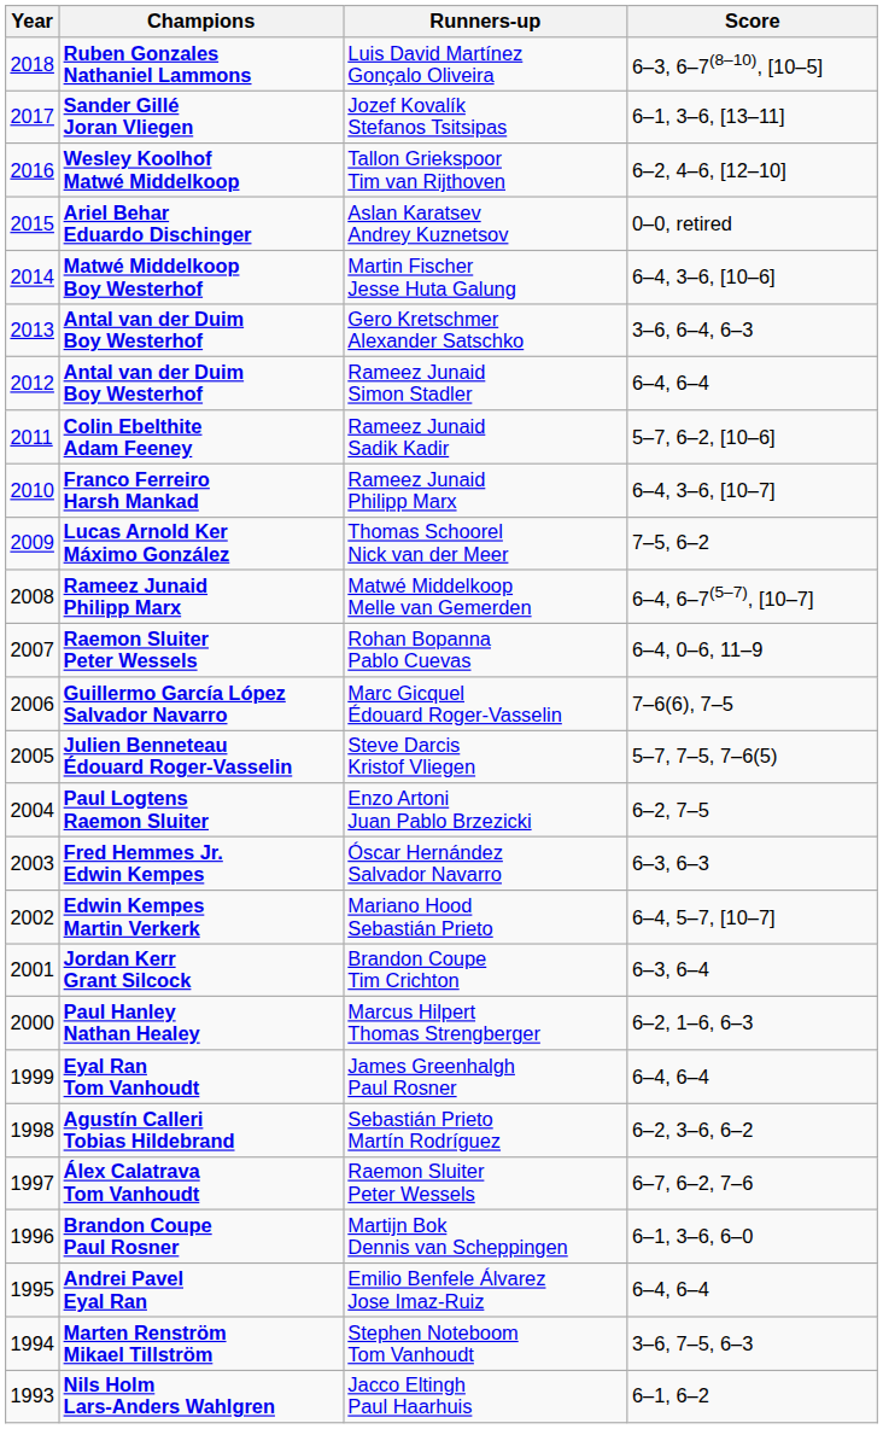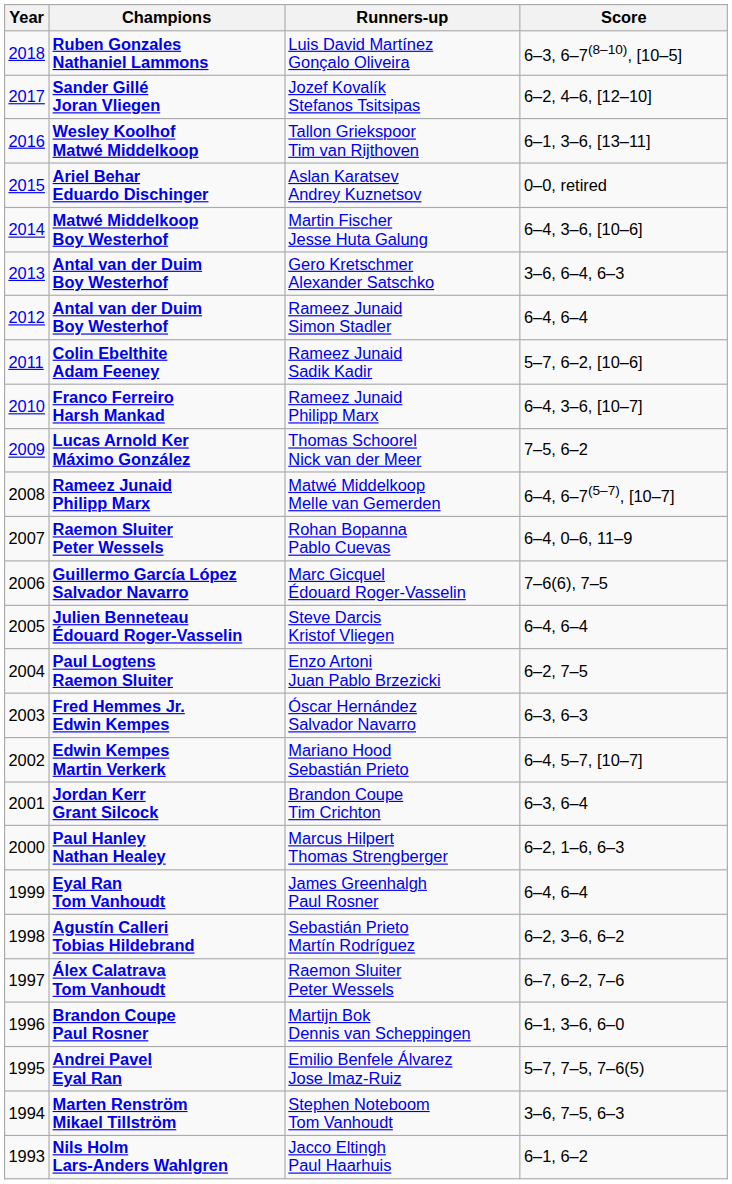 <table class="wikitable" style="font-size:90%">
 <tr>
 <th>Year</th>
 <th width="200">Champions</th>
 <th width="200">Runners-up</th>
 <th width="175">Score</th>
 </tr>
 <tr>
 <td><a href='#'>2018</a></td>
 <td> <strong><a href='#'>Ruben Gonzales</a></strong> <br>  <strong><a href='#'>Nathaniel Lammons</a></strong></td>
 <td> <a href='#'>Luis David Martínez</a> <br>  <a href='#'>Gonçalo Oliveira</a></td>
 <td>6–3, 6–7<sup>(8–10)</sup>, [10–5]</td>
 </tr>
 <tr>
 <td><a href='#'>2017</a></td>
 <td> <strong><a href='#'>Sander Gillé</a></strong> <br>  <strong><a href='#'>Joran Vliegen</a></strong></td>
 <td> <a href='#'>Jozef Kovalík</a> <br>  <a href='#'>Stefanos Tsitsipas</a></td>
-<td>6–1, 3–6, [13–11]</td>
+<td>6–2, 4–6, [12–10]</td>
 </tr>
 <tr>
 <td><a href='#'>2016</a></td>
 <td> <strong><a href='#'>Wesley Koolhof</a></strong> <br>  <strong><a href='#'>Matwé Middelkoop</a></strong></td>
 <td> <a href='#'>Tallon Griekspoor</a> <br>  <a href='#'>Tim van Rijthoven</a></td>
-<td>6–2, 4–6, [12–10]</td>
+<td>6–1, 3–6, [13–11]</td>
 </tr>
 <tr>
 <td><a href='#'>2015</a></td>
 <td> <strong><a href='#'>Ariel Behar</a></strong> <br>  <strong><a href='#'>Eduardo Dischinger</a></strong></td>
 <td> <a href='#'>Aslan Karatsev</a> <br>  <a href='#'>Andrey Kuznetsov</a></td>
 <td>0–0, retired</td>
 </tr>
 <tr>
 <td><a href='#'>2014</a></td>
 <td> <strong><a href='#'>Matwé Middelkoop</a></strong> <br>  <strong><a href='#'>Boy Westerhof</a></strong></td>
 <td> <a href='#'>Martin Fischer</a> <br>  <a href='#'>Jesse Huta Galung</a></td>
 <td>6–4, 3–6, [10–6]</td>
 </tr>
 <tr>
 <td><a href='#'>2013</a></td>
 <td> <strong><a href='#'>Antal van der Duim</a></strong> <br>  <strong><a href='#'>Boy Westerhof</a></strong></td>
 <td> <a href='#'>Gero Kretschmer</a> <br>  <a href='#'>Alexander Satschko</a></td>
 <td>3–6, 6–4, 6–3</td>
 </tr>
 <tr>
 <td><a href='#'>2012</a></td>
 <td> <strong><a href='#'>Antal van der Duim</a></strong><br> <strong><a href='#'>Boy Westerhof</a></strong></td>
 <td> <a href='#'>Rameez Junaid</a><br> <a href='#'>Simon Stadler</a></td>
 <td>6–4, 6–4</td>
 </tr>
 <tr>
 <td><a href='#'>2011</a></td>
 <td> <strong><a href='#'>Colin Ebelthite</a></strong><br> <strong><a href='#'>Adam Feeney</a></strong></td>
 <td> <a href='#'>Rameez Junaid</a><br> <a href='#'>Sadik Kadir</a></td>
 <td>5–7, 6–2, [10–6]</td>
 </tr>
 <tr>
 <td><a href='#'>2010</a></td>
 <td> <strong><a href='#'>Franco Ferreiro</a></strong><br> <strong><a href='#'>Harsh Mankad</a></strong></td>
 <td> <a href='#'>Rameez Junaid</a><br> <a href='#'>Philipp Marx</a></td>
 <td>6–4, 3–6, [10–7]</td>
 </tr>
 <tr>
 <td><a href='#'>2009</a></td>
 <td> <strong><a href='#'>Lucas Arnold Ker</a></strong><br> <strong><a href='#'>Máximo González</a></strong></td>
 <td> <a href='#'>Thomas Schoorel</a><br> <a href='#'>Nick van der Meer</a></td>
 <td>7–5, 6–2</td>
 </tr>
 <tr>
 <td>2008</td>
 <td> <strong><a href='#'>Rameez Junaid</a></strong> <br>  <strong><a href='#'>Philipp Marx</a></strong></td>
 <td> <a href='#'>Matwé Middelkoop</a> <br>  <a href='#'>Melle van Gemerden</a></td>
 <td>6–4, 6–7<sup>(5–7)</sup>, [10–7]</td>
 </tr>
 <tr>
 <td>2007</td>
 <td> <strong><a href='#'>Raemon Sluiter</a></strong> <br>  <strong><a href='#'>Peter Wessels</a></strong></td>
 <td> <a href='#'>Rohan Bopanna</a> <br>  <a href='#'>Pablo Cuevas</a></td>
 <td>6–4, 0–6, 11–9</td>
 </tr>
 <tr>
 <td>2006</td>
 <td> <strong><a href='#'>Guillermo García López</a></strong> <br>  <strong><a href='#'>Salvador Navarro</a></strong></td>
 <td> <a href='#'>Marc Gicquel</a> <br>  <a href='#'>Édouard Roger-Vasselin</a></td>
 <td>7–6(6), 7–5</td>
 </tr>
 <tr>
 <td>2005</td>
 <td> <strong><a href='#'>Julien Benneteau</a></strong> <br>  <strong><a href='#'>Édouard Roger-Vasselin</a></strong></td>
 <td> <a href='#'>Steve Darcis</a> <br>  <a href='#'>Kristof Vliegen</a></td>
-<td>5–7, 7–5, 7–6(5)</td>
+<td>6–4, 6–4</td>
 </tr>
 <tr>
 <td>2004</td>
 <td> <strong><a href='#'>Paul Logtens</a></strong> <br>  <strong><a href='#'>Raemon Sluiter</a></strong></td>
 <td> <a href='#'>Enzo Artoni</a> <br>  <a href='#'>Juan Pablo Brzezicki</a></td>
 <td>6–2, 7–5</td>
 </tr>
 <tr>
 <td>2003</td>
 <td> <strong><a href='#'>Fred Hemmes Jr.</a></strong> <br>  <strong><a href='#'>Edwin Kempes</a></strong></td>
 <td> <a href='#'>Óscar Hernández</a> <br>  <a href='#'>Salvador Navarro</a></td>
 <td>6–3, 6–3</td>
 </tr>
 <tr>
 <td>2002</td>
 <td> <strong><a href='#'>Edwin Kempes</a></strong> <br>  <strong><a href='#'>Martin Verkerk</a></strong></td>
 <td> <a href='#'>Mariano Hood</a> <br>  <a href='#'>Sebastián Prieto</a></td>
 <td>6–4, 5–7, [10–7]</td>
 </tr>
 <tr>
 <td>2001</td>
 <td> <strong><a href='#'>Jordan Kerr</a></strong> <br>  <strong><a href='#'>Grant Silcock</a></strong></td>
 <td> <a href='#'>Brandon Coupe</a> <br>  <a href='#'>Tim Crichton</a></td>
 <td>6–3, 6–4</td>
 </tr>
 <tr>
 <td>2000</td>
 <td> <strong><a href='#'>Paul Hanley</a></strong> <br>  <strong><a href='#'>Nathan Healey</a></strong></td>
 <td> <a href='#'>Marcus Hilpert</a> <br>  <a href='#'>Thomas Strengberger</a></td>
 <td>6–2, 1–6, 6–3</td>
 </tr>
 <tr>
 <td>1999</td>
 <td> <strong><a href='#'>Eyal Ran</a></strong> <br>  <strong><a href='#'>Tom Vanhoudt</a></strong></td>
 <td> <a href='#'>James Greenhalgh</a> <br>  <a href='#'>Paul Rosner</a></td>
 <td>6–4, 6–4</td>
 </tr>
 <tr>
 <td>1998</td>
 <td> <strong><a href='#'>Agustín Calleri</a></strong> <br>  <strong><a href='#'>Tobias Hildebrand</a></strong></td>
 <td> <a href='#'>Sebastián Prieto</a> <br>  <a href='#'>Martín Rodríguez</a></td>
 <td>6–2, 3–6, 6–2</td>
 </tr>
 <tr>
 <td>1997</td>
 <td> <strong><a href='#'>Álex Calatrava</a></strong> <br>  <strong><a href='#'>Tom Vanhoudt</a></strong></td>
 <td> <a href='#'>Raemon Sluiter</a> <br>  <a href='#'>Peter Wessels</a></td>
 <td>6–7, 6–2, 7–6</td>
 </tr>
 <tr>
 <td>1996</td>
 <td> <strong><a href='#'>Brandon Coupe</a></strong> <br>  <strong><a href='#'>Paul Rosner</a></strong></td>
 <td> <a href='#'>Martijn Bok</a> <br>  <a href='#'>Dennis van Scheppingen</a></td>
 <td>6–1, 3–6, 6–0</td>
 </tr>
 <tr>
 <td>1995</td>
 <td> <strong><a href='#'>Andrei Pavel</a></strong> <br>  <strong><a href='#'>Eyal Ran</a></strong></td>
 <td> <a href='#'>Emilio Benfele Álvarez</a> <br>  <a href='#'>Jose Imaz-Ruiz</a></td>
-<td>6–4, 6–4</td>
+<td>5–7, 7–5, 7–6(5)</td>
 </tr>
 <tr>
 <td>1994</td>
 <td> <strong><a href='#'>Marten Renström</a></strong> <br>  <strong><a href='#'>Mikael Tillström</a></strong></td>
 <td> <a href='#'>Stephen Noteboom</a> <br>  <a href='#'>Tom Vanhoudt</a></td>
 <td>3–6, 7–5, 6–3</td>
 </tr>
 <tr>
 <td>1993</td>
 <td> <strong><a href='#'>Nils Holm</a></strong> <br>  <strong><a href='#'>Lars-Anders Wahlgren</a></strong></td>
 <td> <a href='#'>Jacco Eltingh</a> <br>  <a href='#'>Paul Haarhuis</a></td>
 <td>6–1, 6–2</td>
 </tr>
 </table>
